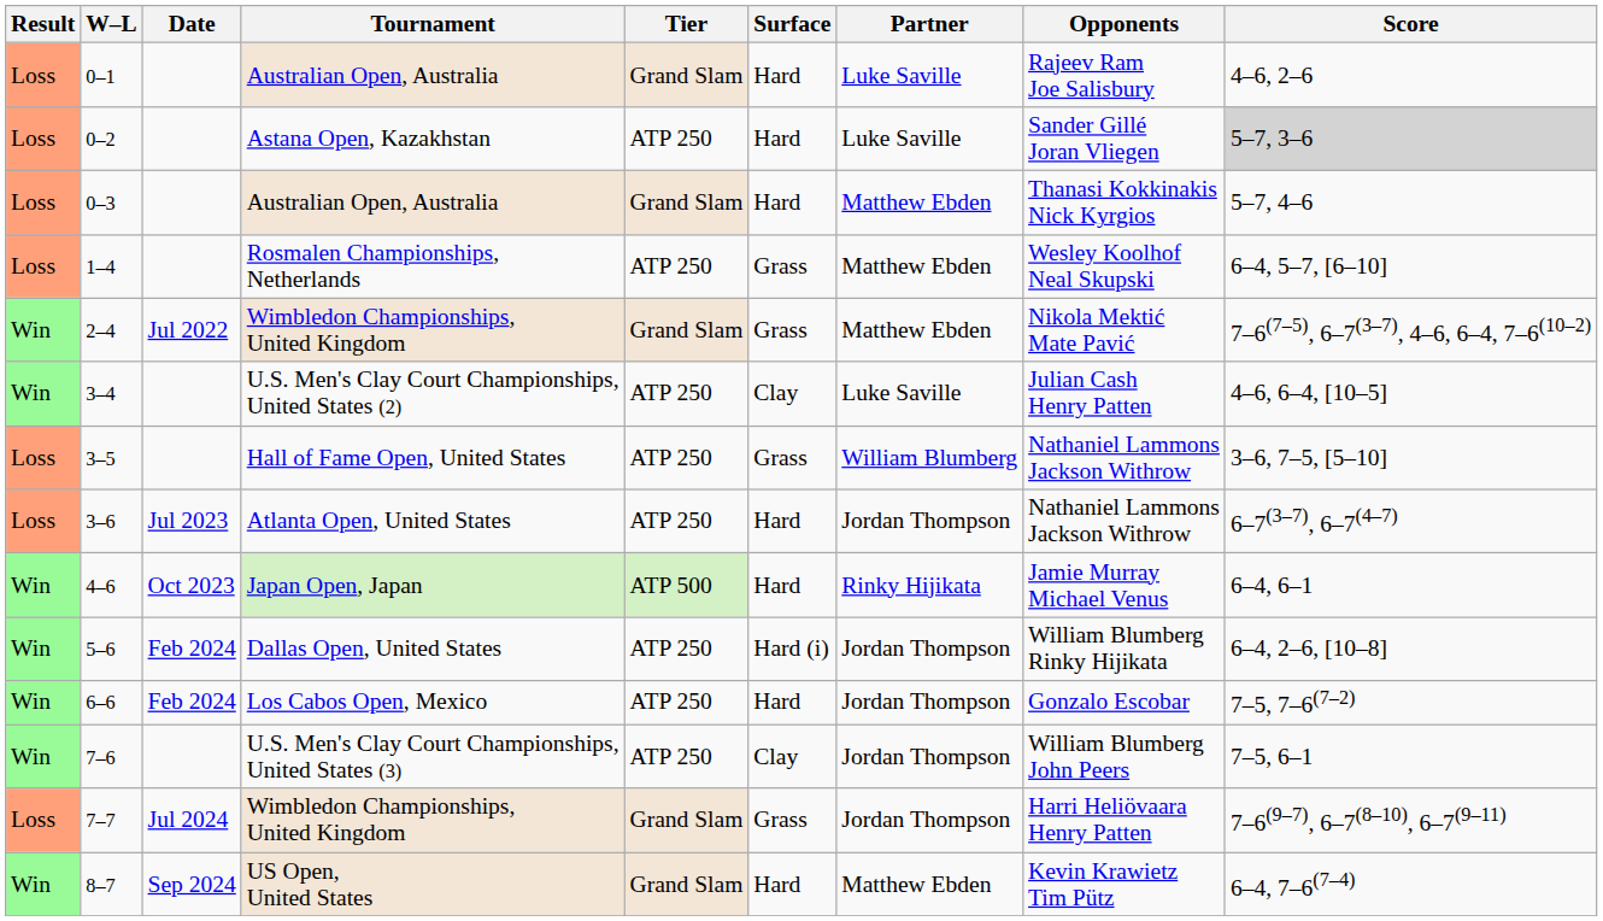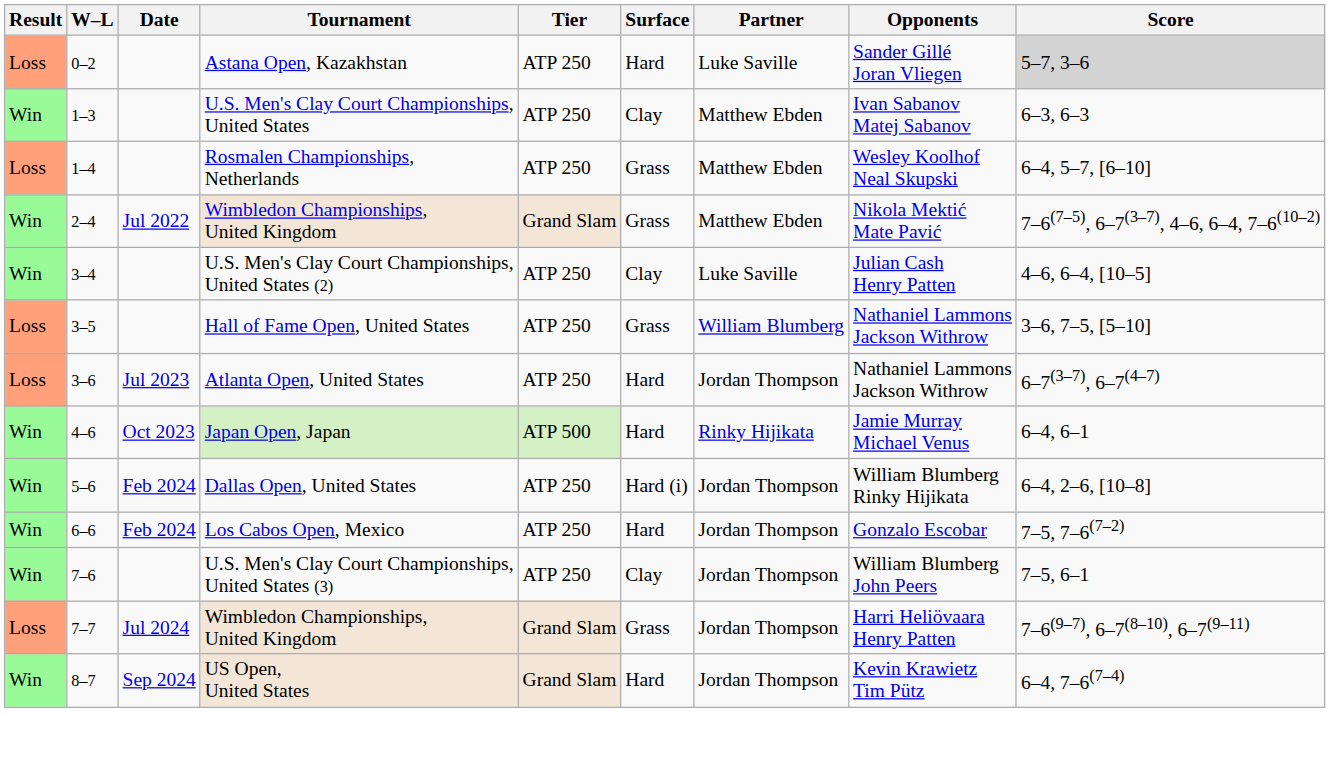 <table class="sortable wikitable">
 <tr>
 <th>Result</th>
 <th class="unsortable">W–L</th>
 <th>Date</th>
 <th>Tournament</th>
 <th>Tier</th>
 <th>Surface</th>
 <th>Partner</th>
 <th>Opponents</th>
 <th class="unsortable">Score</th>
 </tr>
 <tr>
 <td bgcolor=ffa07a>Loss</td>
-<td><small>0–1</small></td>
-<td><a href='#'></a></td>
-<td bgcolor=f3e6d7><a href='#'>Australian Open</a>, Australia</td>
-<td bgcolor=f3e6d7>Grand Slam</td>
-<td>Hard</td>
-<td> <a href='#'>Luke Saville</a></td>
-<td> <a href='#'>Rajeev Ram</a><br> <a href='#'>Joe Salisbury</a></td>
-<td>4–6, 2–6</td>
-</tr>
-<tr>
-<td bgcolor=ffa07a>Loss</td>
 <td><small>0–2</small></td>
 <td><a href='#'></a></td>
 <td><a href='#'>Astana Open</a>, Kazakhstan</td>
 <td>ATP 250</td>
 <td>Hard</td>
 <td> Luke Saville</td>
 <td> <a href='#'>Sander Gillé</a><br> <a href='#'>Joran Vliegen</a></td>
 <td style="background: lightgrey;">5–7, 3–6</td>
 </tr>
 <tr>
-<td bgcolor=ffa07a>Loss</td>
-<td><small>0–3</small></td>
+<td bgcolor=98fb98>Win</td>
+<td><small>1–3</small></td>
 <td><a href='#'></a></td>
-<td bgcolor=f3e6d7>Australian Open, Australia</td>
-<td bgcolor=f3e6d7>Grand Slam</td>
-<td>Hard</td>
-<td> <a href='#'>Matthew Ebden</a></td>
-<td> <a href='#'>Thanasi Kokkinakis</a> <br> <a href='#'>Nick Kyrgios</a></td>
-<td>5–7, 4–6</td>
+<td><a href='#'>U.S. Men's Clay Court Championships</a>,<br> United States</td>
+<td>ATP 250</td>
+<td>Clay</td>
+<td> Matthew Ebden</td>
+<td> <a href='#'>Ivan Sabanov</a><br> <a href='#'>Matej Sabanov</a></td>
+<td>6–3, 6–3</td>
 </tr>
 <tr>
 <td bgcolor=ffa07a>Loss</td>
 <td><small>1–4</small></td>
 <td><a href='#'></a></td>
 <td><a href='#'>Rosmalen Championships</a>,<br> Netherlands</td>
 <td>ATP 250</td>
 <td>Grass</td>
 <td> Matthew Ebden</td>
 <td> <a href='#'>Wesley Koolhof</a><br> <a href='#'>Neal Skupski</a></td>
 <td>6–4, 5–7, [6–10]</td>
 </tr>
 <tr>
 <td bgcolor=98fb98>Win</td>
 <td><small>2–4</small></td>
 <td><a href='#'>Jul 2022</a></td>
 <td bgcolor=f3e6d7><a href='#'>Wimbledon Championships</a>,<br> United Kingdom</td>
 <td bgcolor=f3e6d7>Grand Slam</td>
 <td>Grass</td>
 <td> Matthew Ebden</td>
 <td> <a href='#'>Nikola Mektić</a> <br> <a href='#'>Mate Pavić</a></td>
 <td>7–6<sup>(7–5)</sup>, 6–7<sup>(3–7)</sup>, 4–6, 6–4, 7–6<sup>(10–2)</sup></td>
 </tr>
 <tr>
 <td bgcolor=98fb98>Win</td>
 <td><small>3–4</small></td>
 <td><a href='#'></a></td>
 <td>U.S. Men's Clay Court Championships,<br> United States <small>(2)</small></td>
 <td>ATP 250</td>
 <td>Clay</td>
 <td> Luke Saville</td>
 <td> <a href='#'>Julian Cash</a> <br> <a href='#'>Henry Patten</a></td>
 <td>4–6, 6–4, [10–5]</td>
 </tr>
 <tr>
 <td bgcolor=ffa07a>Loss</td>
 <td><small>3–5</small></td>
 <td><a href='#'></a></td>
 <td><a href='#'>Hall of Fame Open</a>, United States</td>
 <td>ATP 250</td>
 <td>Grass</td>
 <td> <a href='#'>William Blumberg</a></td>
 <td> <a href='#'>Nathaniel Lammons</a> <br> <a href='#'>Jackson Withrow</a></td>
 <td>3–6, 7–5, [5–10]</td>
 </tr>
 <tr>
 <td bgcolor=ffa07a>Loss</td>
 <td><small>3–6</small></td>
 <td><a href='#'>Jul 2023</a></td>
 <td><a href='#'>Atlanta Open</a>, United States</td>
 <td>ATP 250</td>
 <td>Hard</td>
 <td> Jordan Thompson</td>
 <td> Nathaniel Lammons <br> Jackson Withrow</td>
 <td>6–7<sup>(3–7)</sup>, 6–7<sup>(4–7)</sup></td>
 </tr>
 <tr>
 <td bgcolor=98fb98>Win</td>
 <td><small>4–6</small></td>
 <td><a href='#'>Oct 2023</a></td>
 <td bgcolor=d4f1c5><a href='#'>Japan Open</a>, Japan</td>
 <td bgcolor=d4f1c5>ATP 500</td>
 <td>Hard</td>
 <td> <a href='#'>Rinky Hijikata</a></td>
 <td> <a href='#'>Jamie Murray</a> <br> <a href='#'>Michael Venus</a></td>
 <td>6–4, 6–1</td>
 </tr>
 <tr>
 <td bgcolor=98fb98>Win</td>
 <td><small>5–6</small></td>
 <td><a href='#'>Feb 2024</a></td>
 <td><a href='#'>Dallas Open</a>, United States</td>
 <td>ATP 250</td>
 <td>Hard (i)</td>
 <td> Jordan Thompson</td>
 <td> William Blumberg<br> Rinky Hijikata</td>
 <td>6–4, 2–6, [10–8]</td>
 </tr>
 <tr>
 <td bgcolor=98fb98>Win</td>
 <td><small>6–6</small></td>
 <td><a href='#'>Feb 2024</a></td>
 <td><a href='#'>Los Cabos Open</a>, Mexico</td>
 <td>ATP 250</td>
 <td>Hard</td>
 <td> Jordan Thompson</td>
 <td> <a href='#'>Gonzalo Escobar</a> <br></td>
 <td>7–5, 7–6<sup>(7–2)</sup></td>
 </tr>
 <tr>
 <td bgcolor=98fb98>Win</td>
 <td><small>7–6</small></td>
 <td><a href='#'></a></td>
 <td>U.S. Men's Clay Court Championships,<br> United States <small>(3)</small></td>
 <td>ATP 250</td>
 <td>Clay</td>
 <td> Jordan Thompson</td>
 <td> William Blumberg<br> <a href='#'>John Peers</a></td>
 <td>7–5, 6–1</td>
 </tr>
 <tr>
 <td bgcolor=ffa07a>Loss</td>
 <td><small>7–7</small></td>
 <td><a href='#'>Jul 2024</a></td>
 <td bgcolor=f3e6d7>Wimbledon Championships,<br> United Kingdom</td>
 <td bgcolor=f3e6d7>Grand Slam</td>
 <td>Grass</td>
 <td> Jordan Thompson</td>
 <td> <a href='#'>Harri Heliövaara</a><br> <a href='#'>Henry Patten</a></td>
 <td>7–6<sup>(9–7)</sup>, 6–7<sup>(8–10)</sup>, 6–7<sup>(9–11)</sup></td>
 </tr>
 <tr>
 <td bgcolor=98fb98>Win</td>
 <td><small>8–7</small></td>
 <td><a href='#'>Sep 2024</a></td>
 <td bgcolor=f3e6d7>US Open,<br> United States</td>
 <td bgcolor=f3e6d7>Grand Slam</td>
 <td>Hard</td>
-<td> Matthew Ebden</td>
+<td> Jordan Thompson</td>
 <td> <a href='#'>Kevin Krawietz</a><br> <a href='#'>Tim Pütz</a></td>
 <td>6–4, 7–6<sup>(7–4)</sup></td>
 </tr>
 </table>
